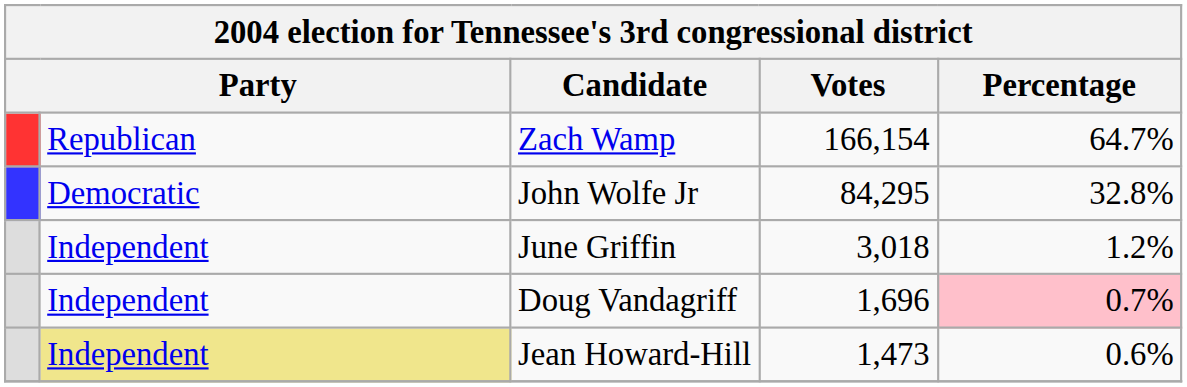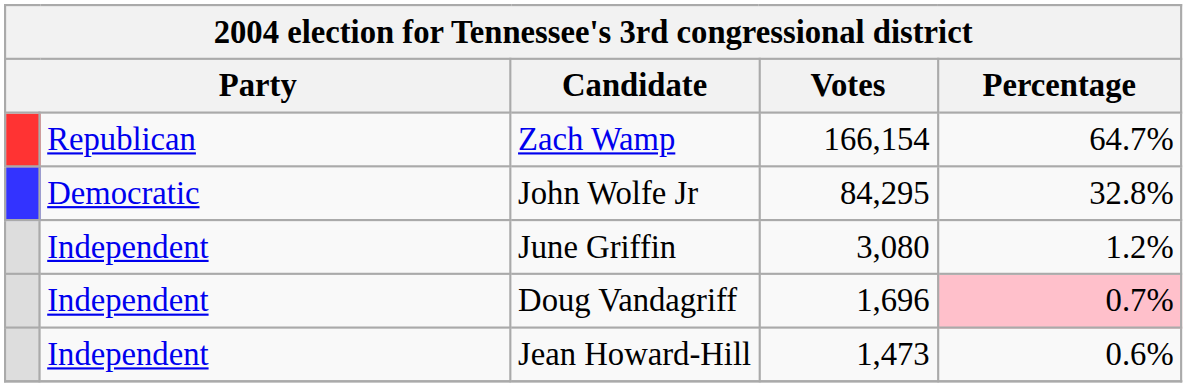 <table class="wikitable" style="font-size: 95%;">
 <tr>
 <th colspan="7">2004 election for Tennessee's 3rd congressional district</th>
 </tr>
 <tr>
 <th colspan=2 style="width: 15em">Party</th>
 <th>Candidate</th>
 <th style="width: 5em">Votes</th>
 <th style="width: 7em">Percentage</th>
 </tr>
 <tr>
 <th style="background-color:#FF3333; width: 3px"></th>
 <td style="width: 130px"><a href='#'>Republican</a></td>
 <td><a href='#'>Zach Wamp</a></td>
 <td align="right">166,154</td>
 <td align="right">64.7%</td>
 </tr>
 <tr>
 <th style="background-color:#3333FF; width: 3px"></th>
 <td style="width: 130px"><a href='#'>Democratic</a></td>
 <td>John Wolfe Jr</td>
 <td align="right">84,295</td>
 <td align="right">32.8%</td>
 </tr>
 <tr>
 <th style="background-color:#DDDDDD; width: 3px"></th>
 <td style="width: 130px"><a href='#'>Independent</a></td>
 <td>June Griffin</td>
-<td align="right">3,018</td>
+<td align="right">3,080</td>
 <td align="right">1.2%</td>
 </tr>
 <tr>
 <th style="background-color:#DDDDDD; width: 3px"></th>
 <td style="width: 130px"><a href='#'>Independent</a></td>
 <td>Doug Vandagriff</td>
 <td align="right">1,696</td>
 <td align="right" style="background: pink;">0.7%</td>
 </tr>
 <tr>
 <th style="background-color:#DDDDDD; width: 3px"></th>
-<td style="background: khaki; width: 130px"><a href='#'>Independent</a></td>
+<td style="width: 130px"><a href='#'>Independent</a></td>
 <td>Jean Howard-Hill</td>
 <td align="right">1,473</td>
 <td align="right">0.6%</td>
 </tr>
 <tr>
 </tr>
 </table>
